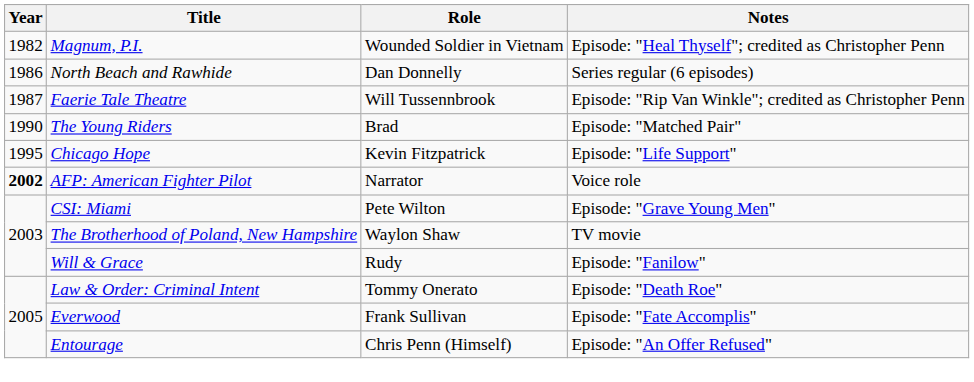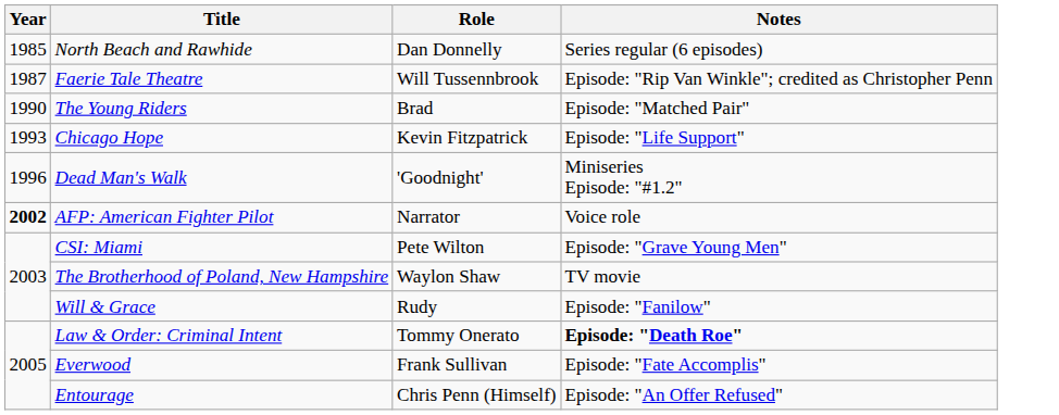 <table class="wikitable sortable">
 <tr>
 <th>Year</th>
 <th>Title</th>
 <th>Role</th>
 <th>Notes</th>
 </tr>
 <tr>
-<td>1982</td>
-<td><em><a href='#'>Magnum, P.I.</a></em></td>
-<td>Wounded Soldier in Vietnam</td>
-<td>Episode: "<a href='#'>Heal Thyself</a>"; credited as Christopher Penn</td>
-</tr>
-<tr>
-<td>1986</td>
+<td>1985</td>
 <td><em>North Beach and Rawhide</em></td>
 <td>Dan Donnelly</td>
 <td>Series regular (6 episodes)</td>
 </tr>
 <tr>
 <td>1987</td>
 <td><em><a href='#'>Faerie Tale Theatre</a></em></td>
 <td>Will Tussennbrook</td>
 <td>Episode: "Rip Van Winkle"; credited as Christopher Penn</td>
 </tr>
 <tr>
 <td>1990</td>
 <td><em><a href='#'>The Young Riders</a></em></td>
 <td>Brad</td>
 <td>Episode: "Matched Pair"</td>
 </tr>
 <tr>
-<td>1995</td>
+<td>1993</td>
 <td><em><a href='#'>Chicago Hope</a></em></td>
 <td>Kevin Fitzpatrick</td>
 <td>Episode: "<a href='#'>Life Support</a>"</td>
+</tr>
+<tr>
+<td>1996</td>
+<td><em><a href='#'>Dead Man's Walk</a></em></td>
+<td>'Goodnight'</td>
+<td>Miniseries<br>Episode: "#1.2"</td>
 </tr>
 <tr>
 <td><strong>2002</strong></td>
 <td><em><a href='#'>AFP: American Fighter Pilot</a></em></td>
 <td>Narrator</td>
 <td>Voice role</td>
 </tr>
 <tr>
 <td rowspan="3">2003</td>
 <td><em><a href='#'>CSI: Miami</a></em></td>
 <td>Pete Wilton</td>
 <td>Episode: "<a href='#'>Grave Young Men</a>"</td>
 </tr>
 <tr>
 <td><em><a href='#'>The Brotherhood of Poland, New Hampshire</a></em></td>
 <td>Waylon Shaw</td>
 <td>TV movie</td>
 </tr>
 <tr>
 <td><em><a href='#'>Will & Grace</a></em></td>
 <td>Rudy</td>
 <td>Episode: "<a href='#'>Fanilow</a>"</td>
 </tr>
 <tr>
 <td rowspan="3">2005</td>
 <td><em><a href='#'>Law & Order: Criminal Intent</a></em></td>
 <td>Tommy Onerato</td>
-<td>Episode: "<a href='#'>Death Roe</a>"</td>
+<td><strong>Episode: "<a href='#'>Death Roe</a>"</strong></td>
 </tr>
 <tr>
 <td><em><a href='#'>Everwood</a></em></td>
 <td>Frank Sullivan</td>
 <td>Episode: "<a href='#'>Fate Accomplis</a>"</td>
 </tr>
 <tr>
 <td><em><a href='#'>Entourage</a></em></td>
 <td>Chris Penn (Himself)</td>
 <td>Episode: "<a href='#'>An Offer Refused</a>"</td>
 </tr>
 </table>
